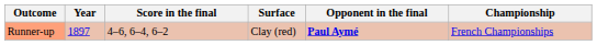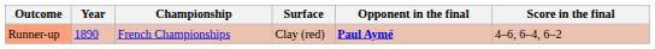 <table class="sortable wikitable">
 <tr>
 <th width="80">Outcome</th>
 <th width="50">Year</th>
-<th width="200">Score in the final</th>
+<th width="200">Championship</th>
 <th width="75">Surface</th>
 <th width="200">Opponent in the final</th>
-<th width="200">Championship</th>
+<th width="200">Score in the final</th>
 </tr>
 <tr bgcolor="#EBC2AF">
 <td bgcolor="FFA07A">Runner-up</td>
-<td><a href='#'>1897</a></td>
-<td>4–6, 6–4, 6–2</td>
+<td><a href='#'>1890</a></td>
+<td><a href='#'>French Championships</a></td>
 <td>Clay (red)</td>
 <td><strong> <a href='#'>Paul Aymé</a></strong></td>
-<td><a href='#'>French Championships</a></td>
+<td>4–6, 6–4, 6–2</td>
 </tr>
 </table>
